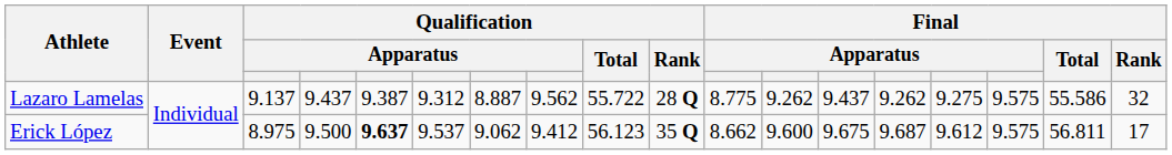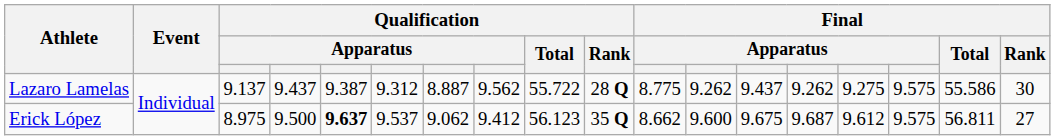 <table class=wikitable style=font-size:90%;text-align:center>
 <tr>
 <th rowspan=3>Athlete</th>
 <th rowspan=3>Event</th>
 <th colspan=8>Qualification</th>
 <th colspan=8>Final</th>
 </tr>
 <tr style=font-size:95%>
 <th colspan=6>Apparatus</th>
 <th rowspan=2>Total</th>
 <th rowspan=2>Rank</th>
 <th colspan=6>Apparatus</th>
 <th rowspan=2>Total</th>
 <th rowspan=2>Rank</th>
 </tr>
 <tr style=font-size:95%>
 <th></th>
 <th></th>
 <th></th>
 <th></th>
 <th></th>
 <th></th>
 <th></th>
 <th></th>
 <th></th>
 <th></th>
 <th></th>
 <th></th>
 </tr>
 <tr align=center>
 <td align=left><a href='#'>Lazaro Lamelas</a></td>
 <td align=left rowspan=2><a href='#'>Individual</a></td>
 <td>9.137</td>
 <td>9.437</td>
 <td>9.387</td>
 <td>9.312</td>
 <td>8.887</td>
 <td>9.562</td>
 <td>55.722</td>
 <td>28 <strong>Q</strong></td>
 <td>8.775</td>
 <td>9.262</td>
 <td>9.437</td>
 <td>9.262</td>
 <td>9.275</td>
 <td>9.575</td>
 <td>55.586</td>
-<td>32</td>
+<td>30</td>
 </tr>
 <tr align=center>
 <td align=left><a href='#'>Erick López</a></td>
 <td>8.975</td>
 <td>9.500</td>
 <td><strong>9.637</strong></td>
 <td>9.537</td>
 <td>9.062</td>
 <td>9.412</td>
 <td>56.123</td>
 <td>35 <strong>Q</strong></td>
 <td>8.662</td>
 <td>9.600</td>
 <td>9.675</td>
 <td>9.687</td>
 <td>9.612</td>
 <td>9.575</td>
 <td>56.811</td>
-<td>17</td>
+<td>27</td>
 </tr>
 </table>
